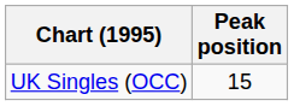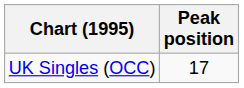 <table class="wikitable">
 <tr>
 <th>Chart (1995)</th>
 <th>Peak <br> position</th>
 </tr>
 <tr>
 <td><a href='#'>UK Singles</a> (<a href='#'>OCC</a>)</td>
-<td align="center">15</td>
+<td align="center">17</td>
 </tr>
 </table>
